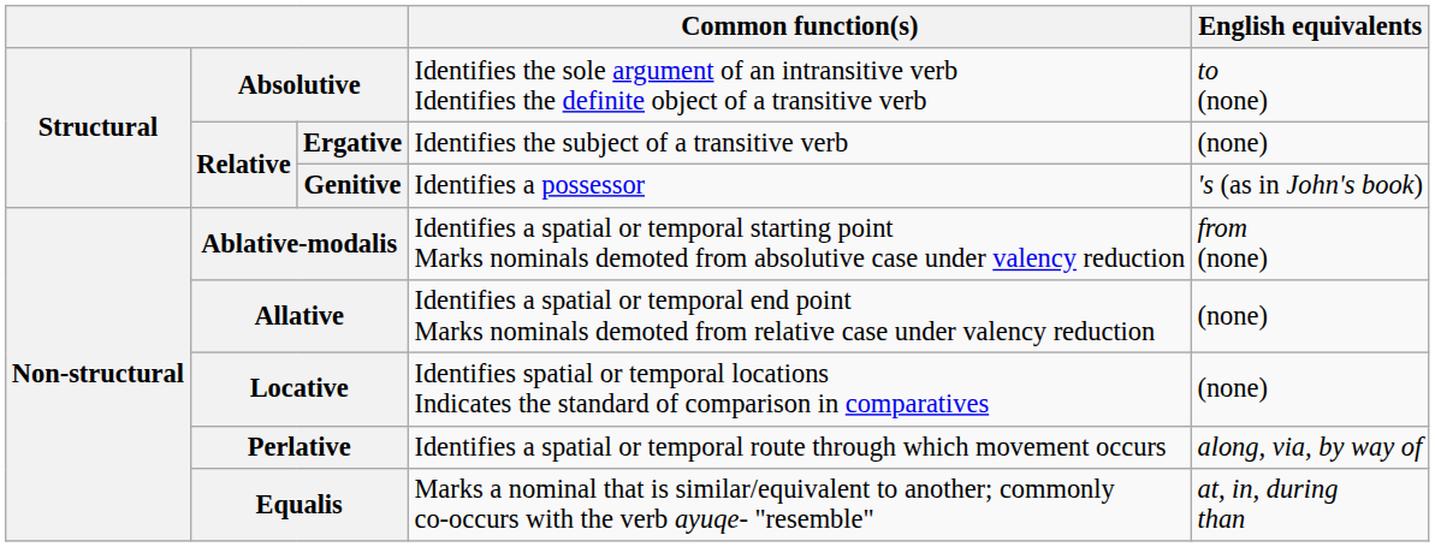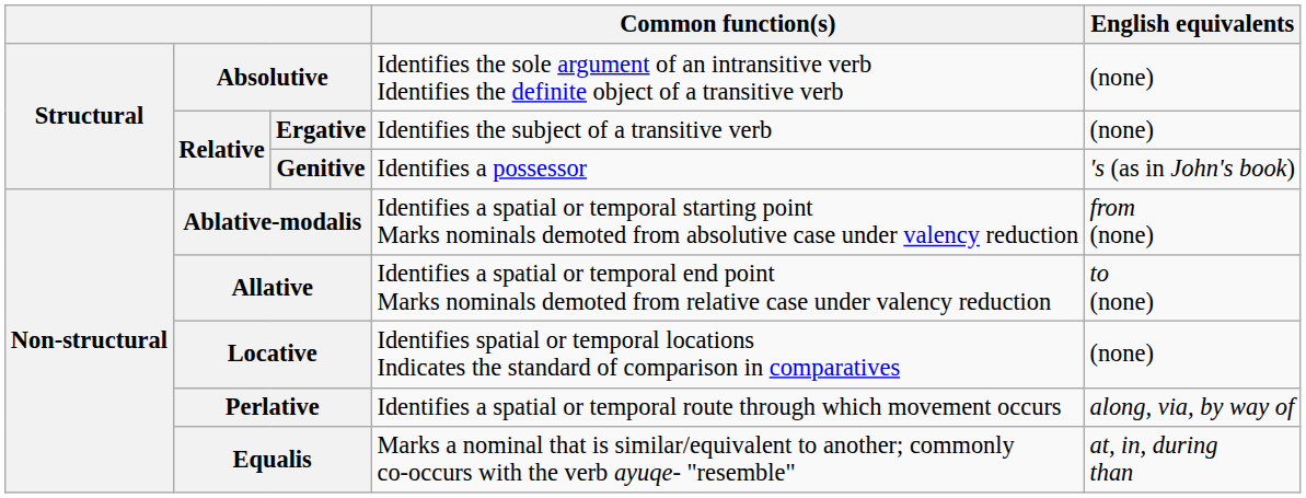 <table class="wikitable">
 <tr>
 <th colspan="3"></th>
 <th>Common function(s)</th>
 <th>English equivalents</th>
 </tr>
 <tr>
 <th rowspan="3">Structural</th>
 <th colspan="2">Absolutive</th>
 <td>Identifies the sole <a href='#'>argument</a> of an intransitive verb<br>Identifies the <a href='#'>definite</a> object of a transitive verb</td>
-<td><em>to</em><br>(none)</td>
+<td>(none)</td>
 </tr>
 <tr>
 <th rowspan="2">Relative</th>
 <th>Ergative</th>
 <td>Identifies the subject of a transitive verb</td>
 <td>(none)</td>
 </tr>
 <tr>
 <th>Genitive</th>
 <td>Identifies a <a href='#'>possessor</a></td>
 <td><em>'s</em> (as in <em>John's book</em>)</td>
 </tr>
 <tr>
 <th rowspan="5">Non-structural</th>
 <th colspan="2">Ablative-modalis</th>
 <td>Identifies a spatial or temporal starting point<br>Marks nominals demoted from absolutive case under <a href='#'>valency</a> reduction</td>
 <td><em>from</em><br>(none)</td>
 </tr>
 <tr>
 <th colspan="2">Allative</th>
 <td>Identifies a spatial or temporal end point<br>Marks nominals demoted from relative case under valency reduction</td>
-<td>(none)</td>
+<td><em>to</em><br>(none)</td>
 </tr>
 <tr>
 <th colspan="2">Locative</th>
 <td>Identifies spatial or temporal locations<br>Indicates the standard of comparison in <a href='#'>comparatives</a></td>
 <td>(none)</td>
 </tr>
 <tr>
 <th colspan="2">Perlative</th>
 <td>Identifies a spatial or temporal route through which movement occurs</td>
 <td><em>along, via, by way of</em></td>
 </tr>
 <tr>
 <th colspan="2">Equalis</th>
 <td>Marks a nominal that is similar/equivalent to another; commonly<br>co-occurs with the verb <em>ayuqe-</em> "resemble"</td>
 <td><em>at, in, during</em><br><em>than</em></td>
 </tr>
 </table>
